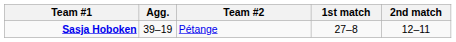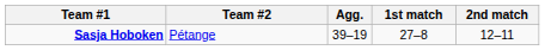 <table class=wikitable style="text-align:center">
 <tr>
 <th width=200>Team #1</th>
+<th width=200>Team #2</th>
 <th width=50>Agg.</th>
-<th width=200>Team #2</th>
 <th width=100>1st match</th>
 <th width=100>2nd match</th>
 </tr>
 <tr>
 <td align=right><strong><a href='#'>Sasja Hoboken</a></strong> </td>
+<td align=left> <a href='#'>Pétange</a></td>
 <td align=center>39–19</td>
-<td align=left> <a href='#'>Pétange</a></td>
 <td align=center>27–8</td>
 <td align=center>12–11</td>
 </tr>
 </table>
